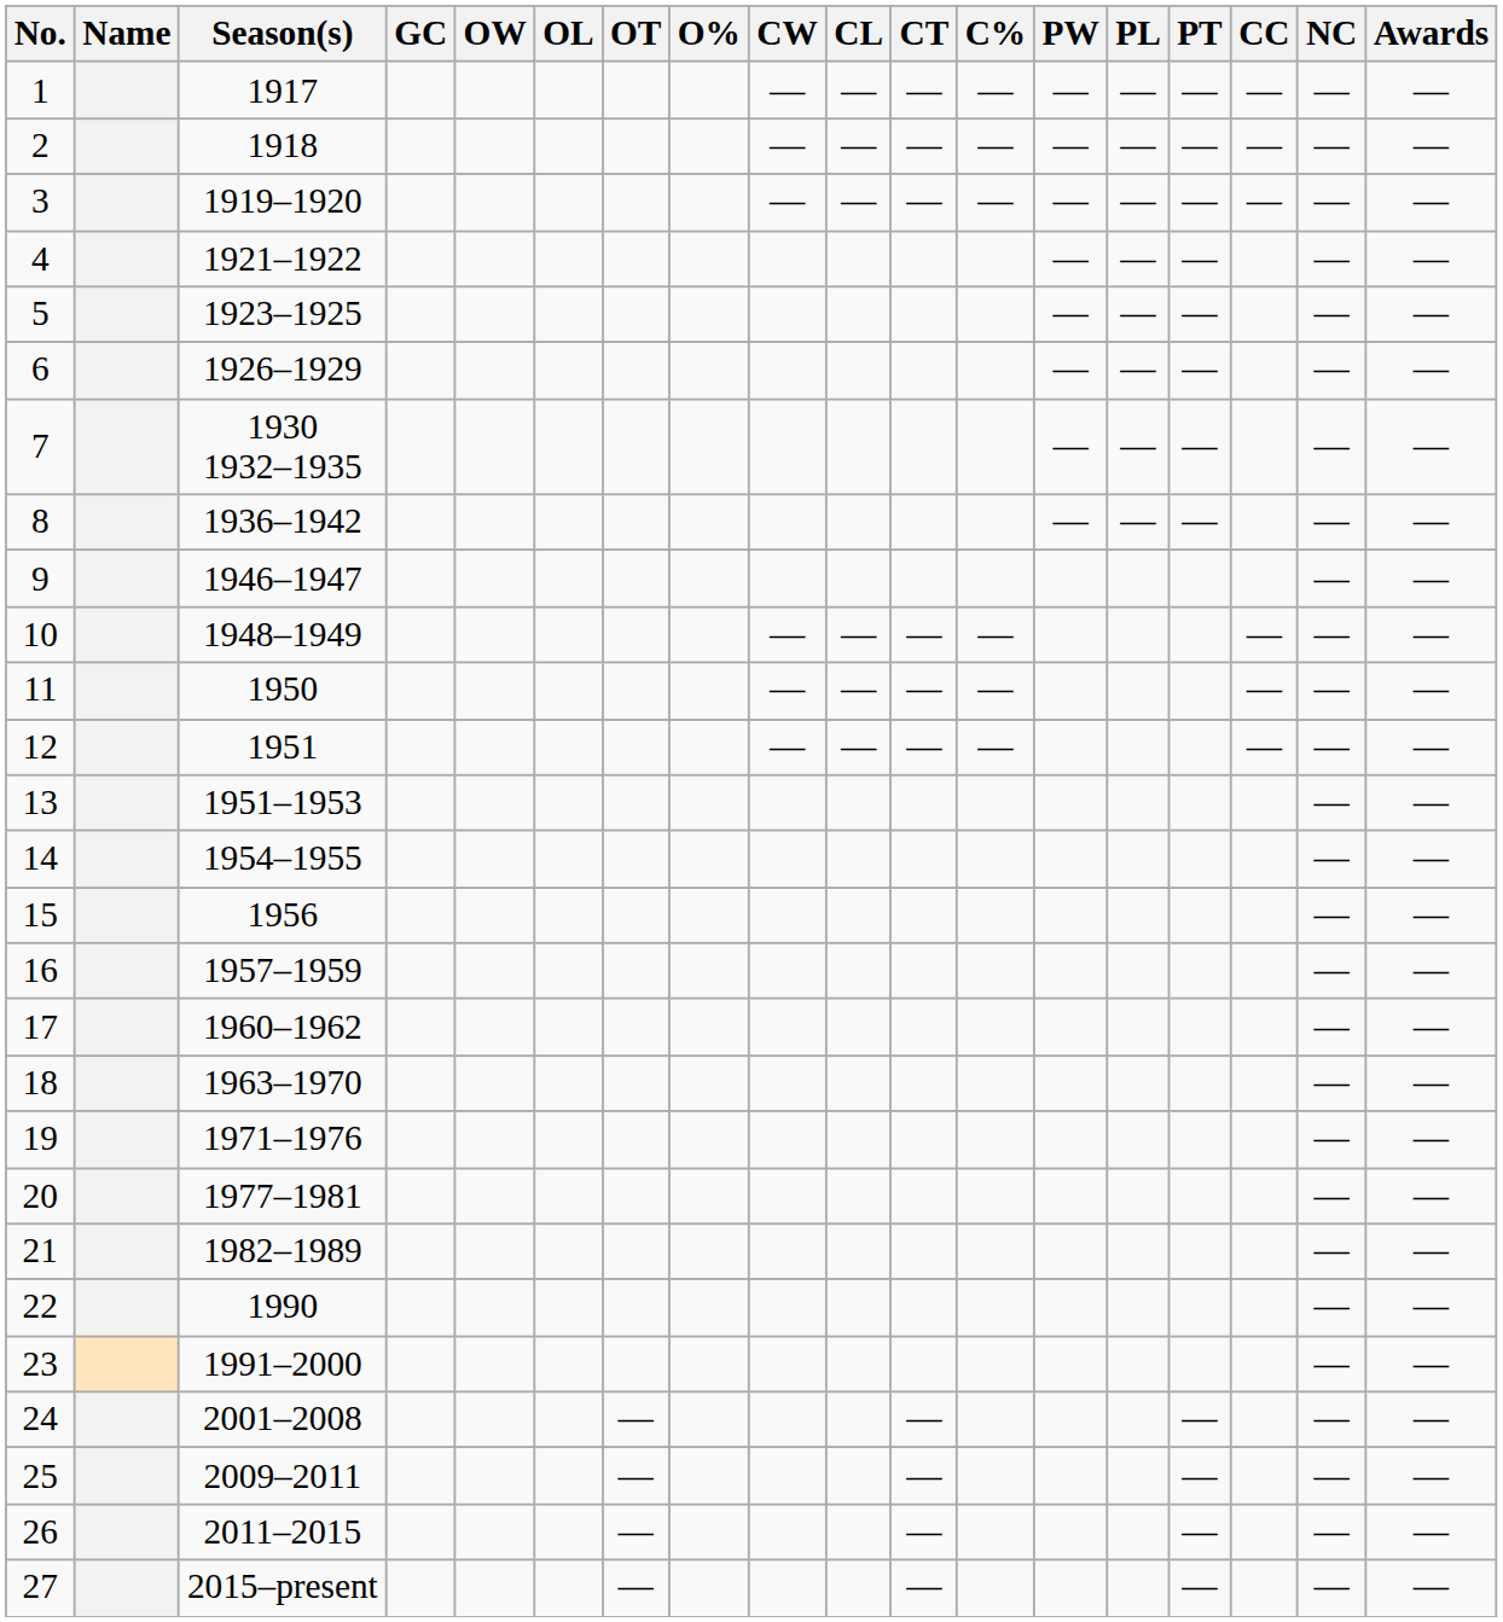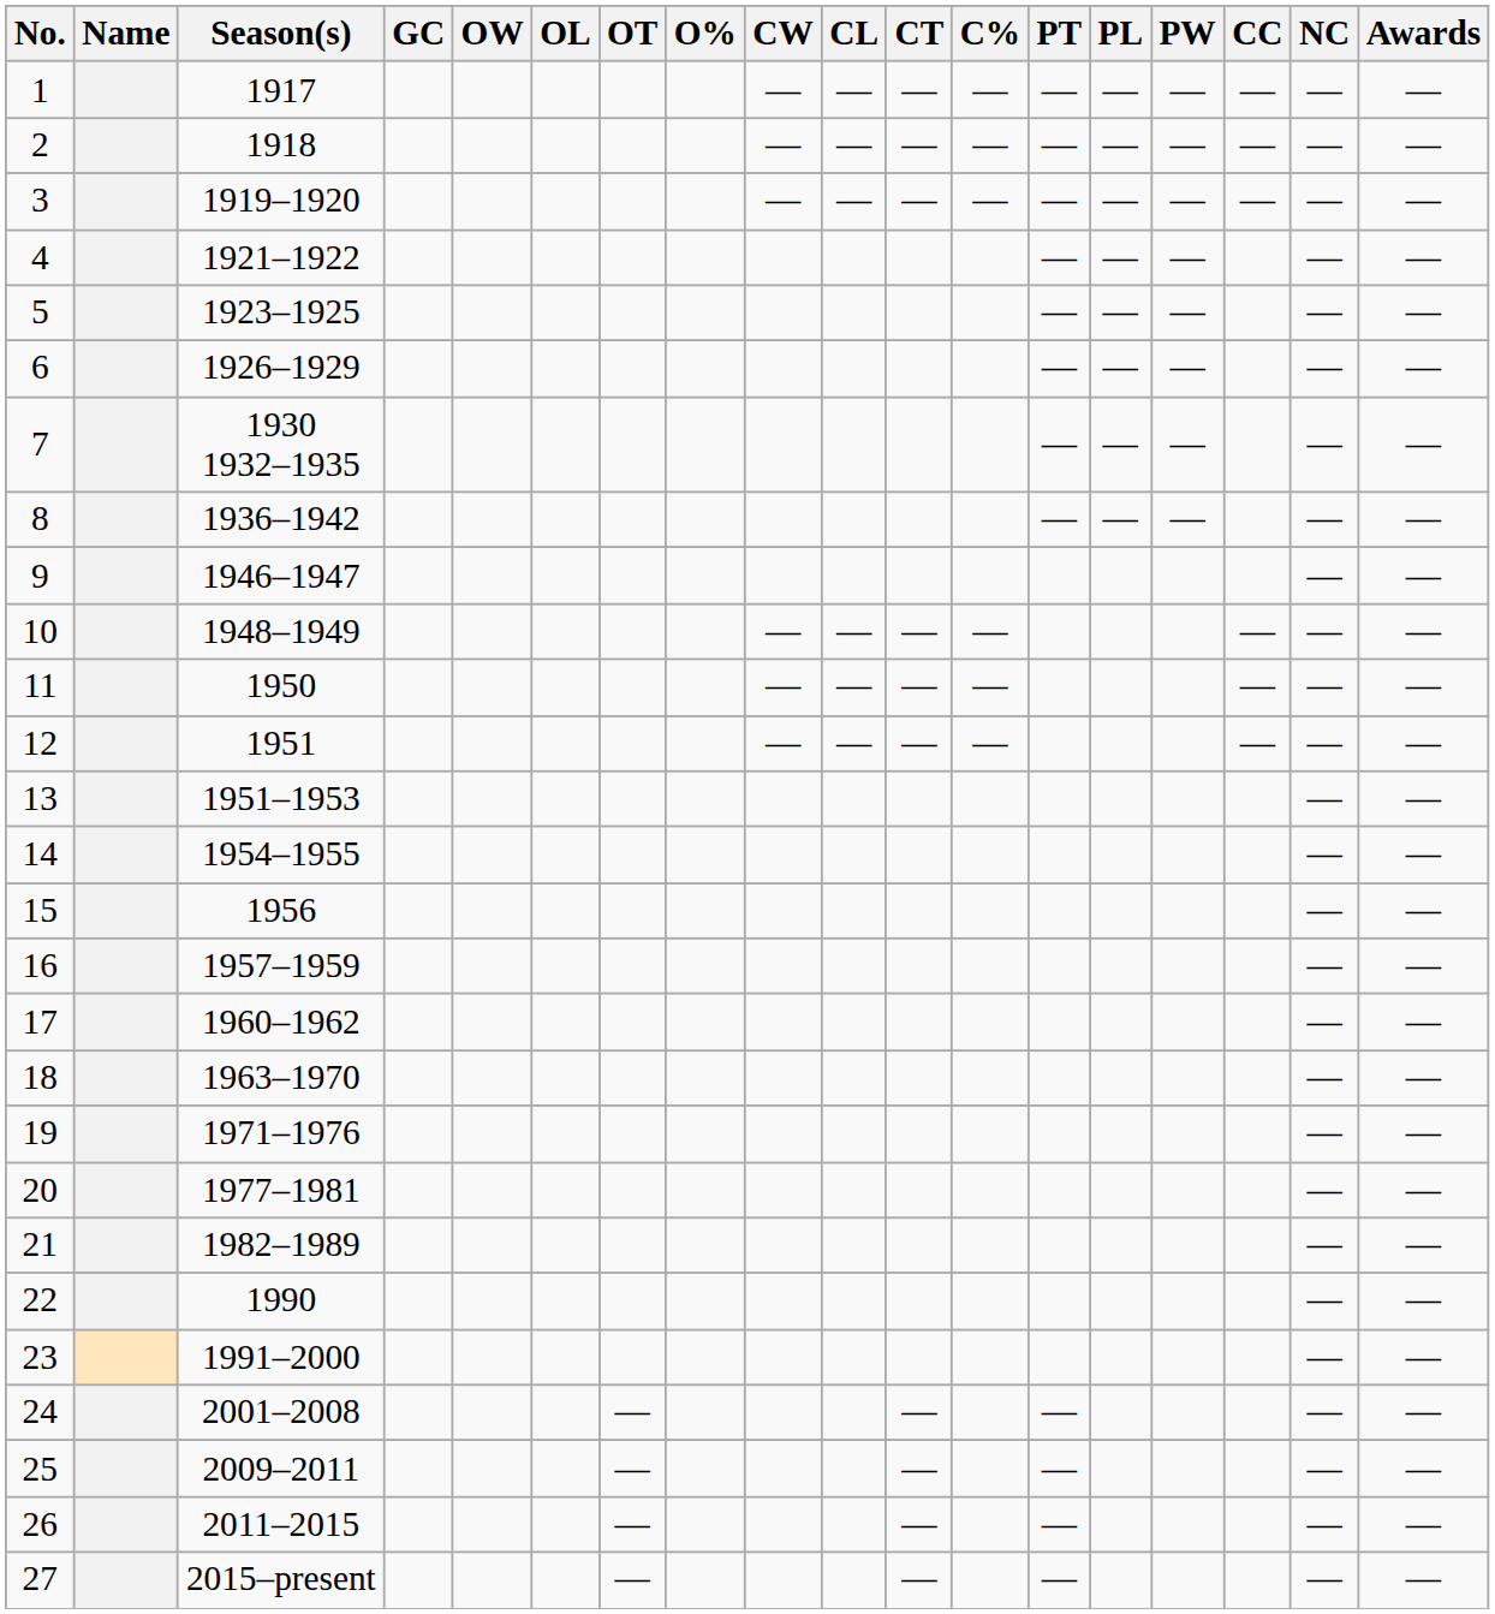 <table class="wikitable sortable" style="text-align:center">
 <tr>
 <th scope="col" class="unsortable">No.</th>
 <th scope="col">Name</th>
 <th scope="col">Season(s)<br></th>
 <th scope="col">GC</th>
 <th scope="col">OW</th>
 <th scope="col">OL</th>
 <th scope="col">OT</th>
 <th scope="col">O%</th>
 <th scope="col">CW</th>
 <th scope="col">CL</th>
 <th scope="col">CT</th>
 <th scope="col">C%</th>
+<th scope="col">PT</th>
+<th scope="col">PL</th>
 <th scope="col">PW</th>
-<th scope="col">PL</th>
-<th scope="col">PT</th>
 <th scope="col">CC</th>
 <th scope="col">NC</th>
 <th scope="col" class="unsortable">Awards</th>
 </tr>
 <tr>
 <td>1</td>
 <th scope="row"></th>
 <td>1917</td>
 <td></td>
 <td></td>
 <td></td>
 <td></td>
 <td></td>
 <td>—</td>
 <td>—</td>
 <td>—</td>
 <td>—</td>
 <td>—</td>
 <td>—</td>
 <td>—</td>
 <td>—</td>
 <td>—</td>
 <td>—</td>
 </tr>
 <tr>
 <td>2</td>
 <th scope="row"></th>
 <td>1918</td>
 <td></td>
 <td></td>
 <td></td>
 <td></td>
 <td></td>
 <td>—</td>
 <td>—</td>
 <td>—</td>
 <td>—</td>
 <td>—</td>
 <td>—</td>
 <td>—</td>
 <td>—</td>
 <td>—</td>
 <td>—</td>
 </tr>
 <tr>
 <td>3</td>
 <th scope="row"></th>
 <td>1919–1920</td>
 <td></td>
 <td></td>
 <td></td>
 <td></td>
 <td></td>
 <td>—</td>
 <td>—</td>
 <td>—</td>
 <td>—</td>
 <td>—</td>
 <td>—</td>
 <td>—</td>
 <td>—</td>
 <td>—</td>
 <td>—</td>
 </tr>
 <tr>
 <td>4</td>
 <th scope="row"></th>
 <td>1921–1922</td>
 <td></td>
 <td></td>
 <td></td>
 <td></td>
 <td></td>
 <td></td>
 <td></td>
 <td></td>
 <td></td>
 <td>—</td>
 <td>—</td>
 <td>—</td>
 <td></td>
 <td>—</td>
 <td>—</td>
 </tr>
 <tr>
 <td>5</td>
 <th scope="row"></th>
 <td>1923–1925</td>
 <td></td>
 <td></td>
 <td></td>
 <td></td>
 <td></td>
 <td></td>
 <td></td>
 <td></td>
 <td></td>
 <td>—</td>
 <td>—</td>
 <td>—</td>
 <td></td>
 <td>—</td>
 <td>—</td>
 </tr>
 <tr>
 <td>6</td>
 <th scope="row"></th>
 <td>1926–1929</td>
 <td></td>
 <td></td>
 <td></td>
 <td></td>
 <td></td>
 <td></td>
 <td></td>
 <td></td>
 <td></td>
 <td>—</td>
 <td>—</td>
 <td>—</td>
 <td></td>
 <td>—</td>
 <td>—</td>
 </tr>
 <tr>
 <td>7</td>
 <th scope="row"></th>
 <td>1930<br>1932–1935</td>
 <td></td>
 <td></td>
 <td></td>
 <td></td>
 <td></td>
 <td></td>
 <td></td>
 <td></td>
 <td></td>
 <td>—</td>
 <td>—</td>
 <td>—</td>
 <td></td>
 <td>—</td>
 <td>—</td>
 </tr>
 <tr>
 <td>8</td>
 <th scope="row"><strong></strong></th>
 <td>1936–1942</td>
 <td></td>
 <td></td>
 <td></td>
 <td></td>
 <td></td>
 <td></td>
 <td></td>
 <td></td>
 <td></td>
 <td>—</td>
 <td>—</td>
 <td>—</td>
 <td></td>
 <td>—</td>
 <td>—</td>
 </tr>
 <tr>
 <td>9</td>
 <th scope="row"></th>
 <td>1946–1947</td>
 <td></td>
 <td></td>
 <td></td>
 <td></td>
 <td></td>
 <td></td>
 <td></td>
 <td></td>
 <td></td>
 <td></td>
 <td></td>
 <td></td>
 <td></td>
 <td>—</td>
 <td>—</td>
 </tr>
 <tr>
 <td>10</td>
 <th scope="row"></th>
 <td>1948–1949</td>
 <td></td>
 <td></td>
 <td></td>
 <td></td>
 <td></td>
 <td>—</td>
 <td>—</td>
 <td>—</td>
 <td>—</td>
 <td></td>
 <td></td>
 <td></td>
 <td>—</td>
 <td>—</td>
 <td>—</td>
 </tr>
 <tr>
 <td>11</td>
 <th scope="row"></th>
 <td>1950</td>
 <td></td>
 <td></td>
 <td></td>
 <td></td>
 <td></td>
 <td>—</td>
 <td>—</td>
 <td>—</td>
 <td>—</td>
 <td></td>
 <td></td>
 <td></td>
 <td>—</td>
 <td>—</td>
 <td>—</td>
 </tr>
 <tr>
 <td>12</td>
 <th scope="row"></th>
 <td>1951</td>
 <td></td>
 <td></td>
 <td></td>
 <td></td>
 <td></td>
 <td>—</td>
 <td>—</td>
 <td>—</td>
 <td>—</td>
 <td></td>
 <td></td>
 <td></td>
 <td>—</td>
 <td>—</td>
 <td>—</td>
 </tr>
 <tr>
 <td>13</td>
 <th scope="row"></th>
 <td>1951–1953</td>
 <td></td>
 <td></td>
 <td></td>
 <td></td>
 <td></td>
 <td></td>
 <td></td>
 <td></td>
 <td></td>
 <td></td>
 <td></td>
 <td></td>
 <td></td>
 <td>—</td>
 <td>—</td>
 </tr>
 <tr>
 <td>14</td>
 <th scope="row"></th>
 <td>1954–1955</td>
 <td></td>
 <td></td>
 <td></td>
 <td></td>
 <td></td>
 <td></td>
 <td></td>
 <td></td>
 <td></td>
 <td></td>
 <td></td>
 <td></td>
 <td></td>
 <td>—</td>
 <td>—</td>
 </tr>
 <tr>
 <td>15</td>
 <th scope="row"></th>
 <td>1956</td>
 <td></td>
 <td></td>
 <td></td>
 <td></td>
 <td></td>
 <td></td>
 <td></td>
 <td></td>
 <td></td>
 <td></td>
 <td></td>
 <td></td>
 <td></td>
 <td>—</td>
 <td>—</td>
 </tr>
 <tr>
 <td>16</td>
 <th scope="row"></th>
 <td>1957–1959</td>
 <td></td>
 <td></td>
 <td></td>
 <td></td>
 <td></td>
 <td></td>
 <td></td>
 <td></td>
 <td></td>
 <td></td>
 <td></td>
 <td></td>
 <td></td>
 <td>—</td>
 <td>—</td>
 </tr>
 <tr>
 <td>17</td>
 <th scope="row"></th>
 <td>1960–1962</td>
 <td></td>
 <td></td>
 <td></td>
 <td></td>
 <td></td>
 <td></td>
 <td></td>
 <td></td>
 <td></td>
 <td></td>
 <td></td>
 <td></td>
 <td></td>
 <td>—</td>
 <td>—</td>
 </tr>
 <tr>
 <td>18</td>
 <th scope="row"></th>
 <td>1963–1970</td>
 <td></td>
 <td></td>
 <td></td>
 <td></td>
 <td></td>
 <td></td>
 <td></td>
 <td></td>
 <td></td>
 <td></td>
 <td></td>
 <td></td>
 <td></td>
 <td>—</td>
 <td>—</td>
 </tr>
 <tr>
 <td>19</td>
 <th scope="row"></th>
 <td>1971–1976</td>
 <td></td>
 <td></td>
 <td></td>
 <td></td>
 <td></td>
 <td></td>
 <td></td>
 <td></td>
 <td></td>
 <td></td>
 <td></td>
 <td></td>
 <td></td>
 <td>—</td>
 <td>—</td>
 </tr>
 <tr>
 <td>20</td>
 <th scope="row"></th>
 <td>1977–1981</td>
 <td></td>
 <td></td>
 <td></td>
 <td></td>
 <td></td>
 <td></td>
 <td></td>
 <td></td>
 <td></td>
 <td></td>
 <td></td>
 <td></td>
 <td></td>
 <td>—</td>
 <td>—</td>
 </tr>
 <tr>
 <td>21</td>
 <th scope="row"></th>
 <td>1982–1989</td>
 <td></td>
 <td></td>
 <td></td>
 <td></td>
 <td></td>
 <td></td>
 <td></td>
 <td></td>
 <td></td>
 <td></td>
 <td></td>
 <td></td>
 <td></td>
 <td>—</td>
 <td>—</td>
 </tr>
 <tr>
 <td>22</td>
 <th scope="row"></th>
 <td>1990</td>
 <td></td>
 <td></td>
 <td></td>
 <td></td>
 <td></td>
 <td></td>
 <td></td>
 <td></td>
 <td></td>
 <td></td>
 <td></td>
 <td></td>
 <td></td>
 <td>—</td>
 <td>—</td>
 </tr>
 <tr>
 <td>23</td>
 <td scope="row" align="center" bgcolor=#FFE6BD><strong></strong><sup></sup></td>
 <td>1991–2000</td>
 <td></td>
 <td></td>
 <td></td>
 <td></td>
 <td></td>
 <td></td>
 <td></td>
 <td></td>
 <td></td>
 <td></td>
 <td></td>
 <td></td>
 <td></td>
 <td>—</td>
 <td>—</td>
 </tr>
 <tr>
 <td>24</td>
 <th scope="row"></th>
 <td>2001–2008</td>
 <td></td>
 <td></td>
 <td></td>
 <td>—</td>
 <td></td>
 <td></td>
 <td></td>
 <td>—</td>
 <td></td>
+<td>—</td>
 <td></td>
 <td></td>
-<td>—</td>
 <td></td>
 <td>—</td>
 <td>—</td>
 </tr>
 <tr>
 <td>25</td>
 <th scope="row"></th>
 <td>2009–2011</td>
 <td></td>
 <td></td>
 <td></td>
 <td>—</td>
 <td></td>
 <td></td>
 <td></td>
 <td>—</td>
 <td></td>
+<td>—</td>
 <td></td>
 <td></td>
-<td>—</td>
 <td></td>
 <td>—</td>
 <td>—</td>
 </tr>
 <tr>
 <td>26</td>
 <th scope="row"></th>
 <td>2011–2015</td>
 <td></td>
 <td></td>
 <td></td>
 <td>—</td>
 <td></td>
 <td></td>
 <td></td>
 <td>—</td>
 <td></td>
+<td>—</td>
 <td></td>
 <td></td>
-<td>—</td>
 <td></td>
 <td>—</td>
 <td>—</td>
 </tr>
 <tr>
 <td>27</td>
 <th scope="row"></th>
 <td>2015–present</td>
 <td></td>
 <td></td>
 <td></td>
 <td>—</td>
 <td></td>
 <td></td>
 <td></td>
 <td>—</td>
 <td></td>
+<td>—</td>
 <td></td>
 <td></td>
-<td>—</td>
 <td></td>
 <td>—</td>
 <td>—</td>
 </tr>
 </table>
